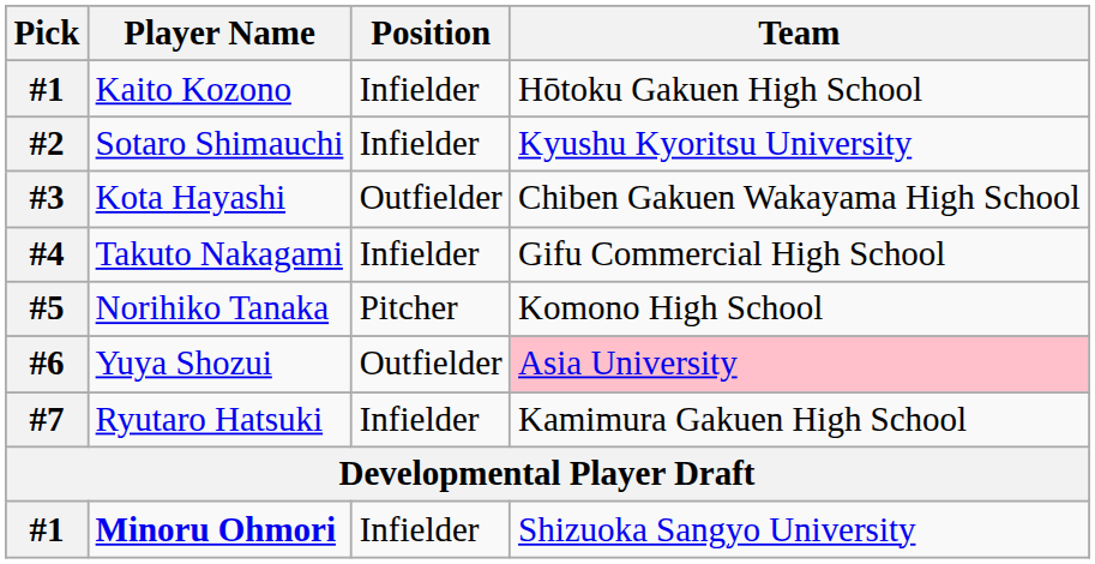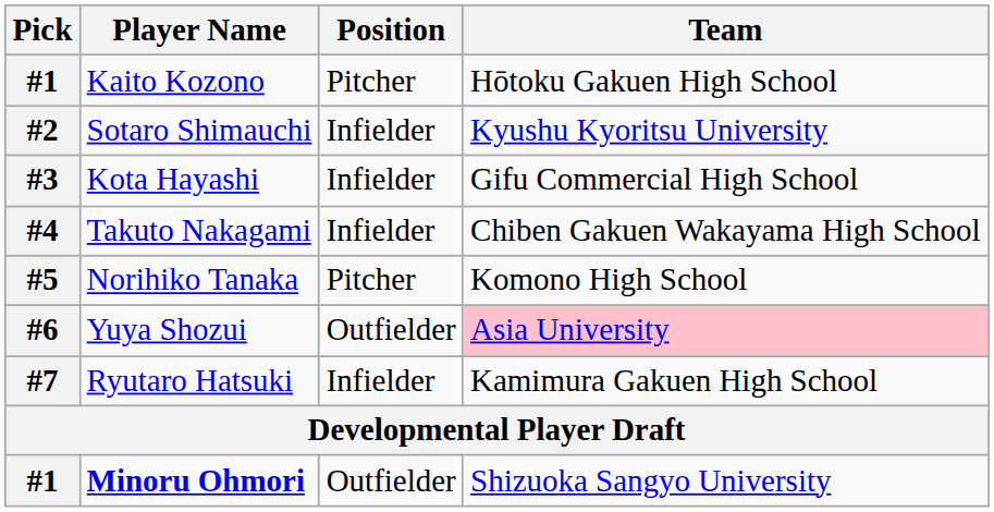 <table class="wikitable">
 <tr>
 <th>Pick</th>
 <th>Player Name</th>
 <th>Position</th>
 <th>Team</th>
 </tr>
 <tr>
 <th>#1</th>
 <td><a href='#'>Kaito Kozono</a></td>
-<td>Infielder</td>
+<td>Pitcher</td>
 <td>Hōtoku Gakuen High School</td>
 </tr>
 <tr>
 <th>#2</th>
 <td><a href='#'>Sotaro Shimauchi</a></td>
 <td>Infielder</td>
 <td><a href='#'>Kyushu Kyoritsu University</a></td>
 </tr>
 <tr>
 <th>#3</th>
 <td><a href='#'>Kota Hayashi</a></td>
-<td>Outfielder</td>
-<td>Chiben Gakuen Wakayama High School</td>
+<td>Infielder</td>
+<td>Gifu Commercial High School</td>
 </tr>
 <tr>
 <th>#4</th>
 <td><a href='#'>Takuto Nakagami</a></td>
 <td>Infielder</td>
-<td>Gifu Commercial High School</td>
+<td>Chiben Gakuen Wakayama High School</td>
 </tr>
 <tr>
 <th>#5</th>
 <td><a href='#'>Norihiko Tanaka</a></td>
 <td>Pitcher</td>
 <td>Komono High School</td>
 </tr>
 <tr>
 <th>#6</th>
 <td><a href='#'>Yuya Shozui</a></td>
 <td>Outfielder</td>
 <td style="background: pink;"><a href='#'>Asia University</a></td>
 </tr>
 <tr>
 <th>#7</th>
 <td><a href='#'>Ryutaro Hatsuki</a></td>
 <td>Infielder</td>
 <td>Kamimura Gakuen High School</td>
 </tr>
 <tr>
 <th colspan="5">Developmental Player Draft</th>
 </tr>
 <tr>
 <th>#1</th>
 <td><strong><a href='#'>Minoru Ohmori</a></strong></td>
-<td>Infielder</td>
+<td>Outfielder</td>
 <td><a href='#'>Shizuoka Sangyo University</a></td>
 </tr>
 </table>
